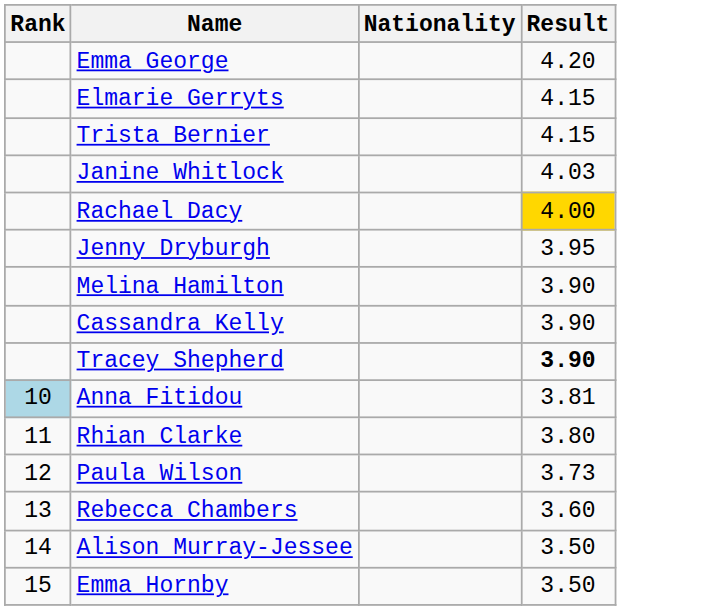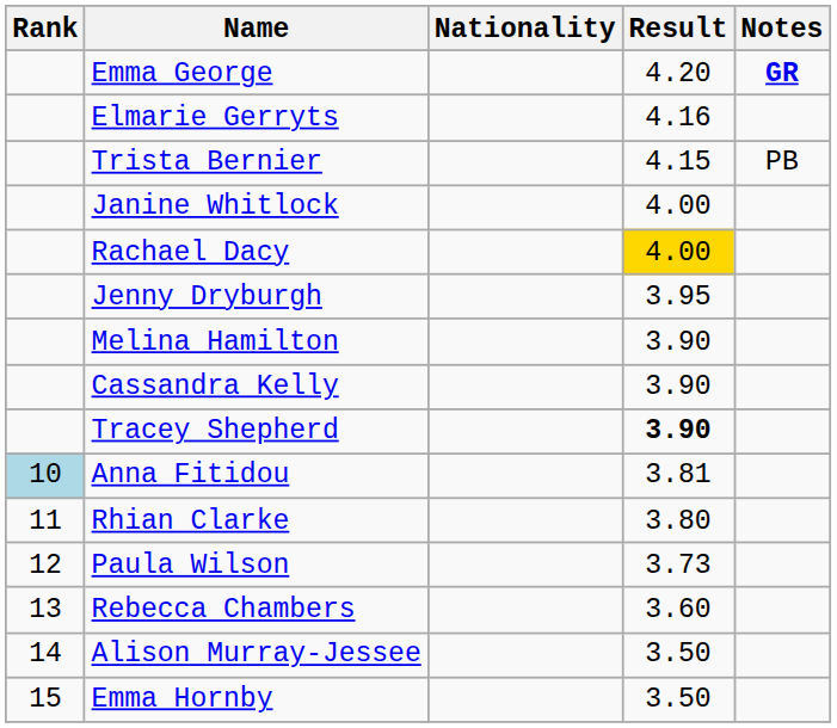 <table class="wikitable sortable" style="text-align:center">
 <tr>
 <th>Rank</th>
 <th>Name</th>
 <th>Nationality</th>
 <th>Result</th>
+<th>Notes</th>
 </tr>
 <tr>
 <td></td>
 <td align=left><a href='#'>Emma George</a></td>
 <td align=left></td>
 <td>4.20</td>
+<td><strong><a href='#'>GR</a></strong></td>
 </tr>
 <tr>
 <td></td>
 <td align=left><a href='#'>Elmarie Gerryts</a></td>
 <td align=left></td>
-<td>4.15</td>
+<td>4.16</td>
+<td></td>
 </tr>
 <tr>
 <td></td>
 <td align=left><a href='#'>Trista Bernier</a></td>
 <td align=left></td>
 <td>4.15</td>
+<td>PB</td>
 </tr>
 <tr>
 <td></td>
 <td align=left><a href='#'>Janine Whitlock</a></td>
 <td align=left></td>
-<td>4.03</td>
+<td>4.00</td>
+<td></td>
 </tr>
 <tr>
 <td></td>
 <td align=left><a href='#'>Rachael Dacy</a></td>
 <td align=left></td>
 <td style="background: gold;">4.00</td>
+<td></td>
 </tr>
 <tr>
 <td></td>
 <td align=left><a href='#'>Jenny Dryburgh</a></td>
 <td align=left></td>
 <td>3.95</td>
+<td></td>
 </tr>
 <tr>
 <td></td>
 <td align=left><a href='#'>Melina Hamilton</a></td>
 <td align=left></td>
 <td>3.90</td>
+<td></td>
 </tr>
 <tr>
 <td></td>
 <td align=left><a href='#'>Cassandra Kelly</a></td>
 <td align="left"></td>
 <td>3.90</td>
+<td></td>
 </tr>
 <tr>
 <td></td>
 <td align=left><a href='#'>Tracey Shepherd</a></td>
 <td align=left></td>
 <td><strong>3.90</strong></td>
+<td></td>
 </tr>
 <tr>
 <td style="background: lightblue;">10</td>
 <td align=left><a href='#'>Anna Fitidou</a></td>
 <td align=left></td>
 <td>3.81</td>
+<td></td>
 </tr>
 <tr>
 <td>11</td>
 <td align=left><a href='#'>Rhian Clarke</a></td>
 <td align=left></td>
 <td>3.80</td>
+<td></td>
 </tr>
 <tr>
 <td>12</td>
 <td align=left><a href='#'>Paula Wilson</a></td>
 <td align=left></td>
 <td>3.73</td>
+<td></td>
 </tr>
 <tr>
 <td>13</td>
 <td align=left><a href='#'>Rebecca Chambers</a></td>
 <td align=left></td>
 <td>3.60</td>
+<td></td>
 </tr>
 <tr>
 <td>14</td>
 <td align=left><a href='#'>Alison Murray-Jessee</a></td>
 <td align=left></td>
 <td>3.50</td>
+<td></td>
 </tr>
 <tr>
 <td>15</td>
 <td align=left><a href='#'>Emma Hornby</a></td>
 <td align=left></td>
 <td>3.50</td>
+<td></td>
 </tr>
 </table>
